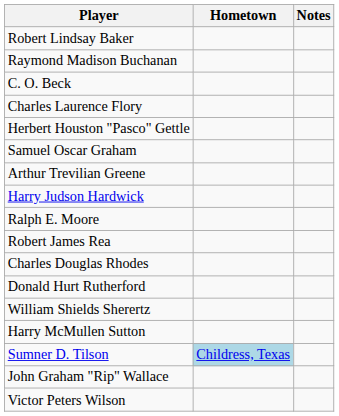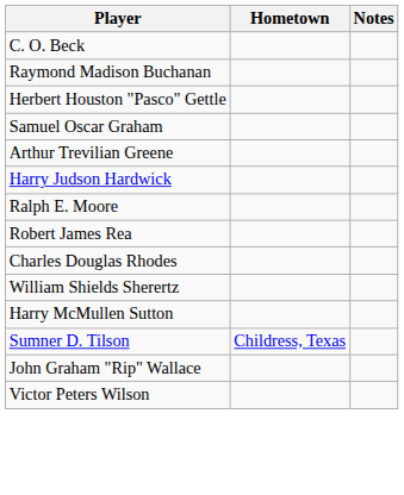 <table class="wikitable" border="1">
 <tr ;>
 <th>Player</th>
 <th>Hometown</th>
 <th>Notes</th>
 </tr>
 <tr>
-<td>Robert Lindsay Baker</td>
+<td>C. O. Beck</td>
 <td></td>
 <td></td>
 </tr>
 <tr>
 <td>Raymond Madison Buchanan</td>
-<td></td>
-<td></td>
-</tr>
-<tr>
-<td>C. O. Beck</td>
-<td></td>
-<td></td>
-</tr>
-<tr>
-<td>Charles Laurence Flory</td>
 <td></td>
 <td></td>
 </tr>
 <tr>
 <td>Herbert Houston "Pasco" Gettle</td>
 <td></td>
 <td></td>
 </tr>
 <tr>
 <td>Samuel Oscar Graham</td>
 <td></td>
 <td></td>
 </tr>
 <tr>
 <td>Arthur Trevilian Greene</td>
 <td></td>
 <td></td>
 </tr>
 <tr>
 <td><a href='#'>Harry Judson Hardwick</a></td>
 <td></td>
 <td></td>
 </tr>
 <tr>
 <td>Ralph E. Moore</td>
 <td></td>
 <td></td>
 </tr>
 <tr>
 <td>Robert James Rea</td>
 <td></td>
 <td></td>
 </tr>
 <tr>
 <td>Charles Douglas Rhodes</td>
 <td></td>
 <td></td>
 </tr>
 <tr>
-<td>Donald Hurt Rutherford</td>
-<td></td>
-<td></td>
-</tr>
-<tr>
 <td>William Shields Sherertz</td>
 <td></td>
 <td></td>
 </tr>
 <tr>
 <td>Harry McMullen Sutton</td>
 <td></td>
 <td></td>
 </tr>
 <tr>
 <td><a href='#'>Sumner D. Tilson</a></td>
-<td style="background: lightblue;"><a href='#'>Childress, Texas</a></td>
+<td><a href='#'>Childress, Texas</a></td>
 <td></td>
 </tr>
 <tr>
 <td>John Graham "Rip" Wallace</td>
 <td></td>
 <td></td>
 </tr>
 <tr>
 <td>Victor Peters Wilson</td>
 <td></td>
 <td></td>
 </tr>
 </table>
